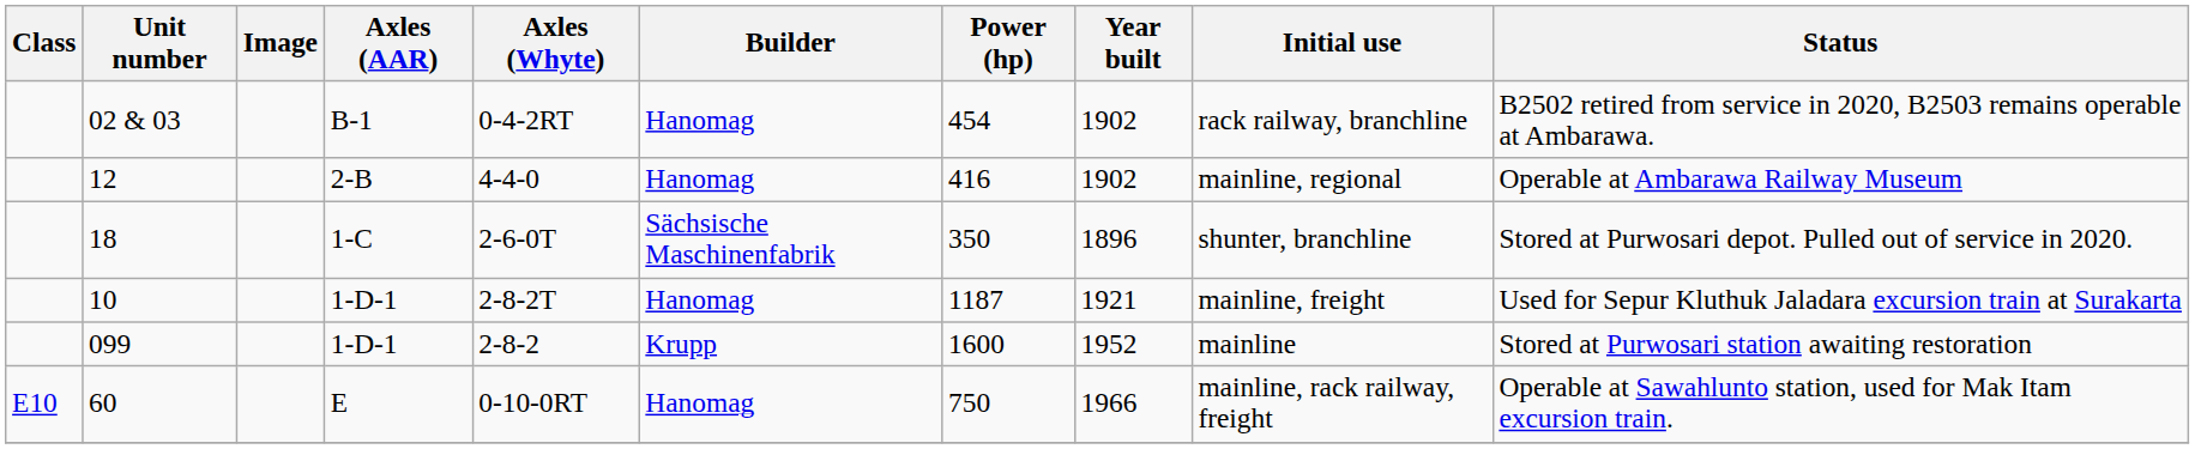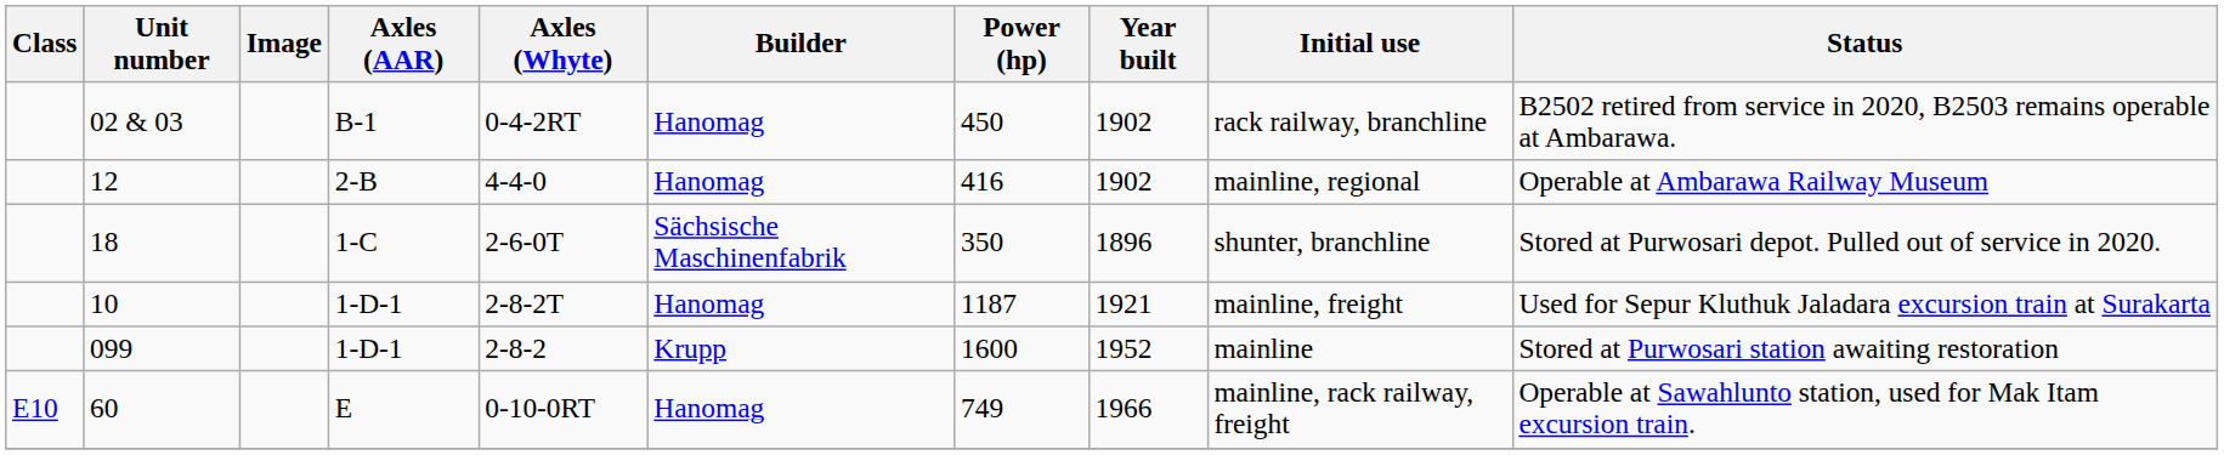 <table class="wikitable">
 <tr>
 <th>Class</th>
 <th>Unit number</th>
 <th>Image</th>
 <th>Axles (<a href='#'>AAR</a>)</th>
 <th>Axles (<a href='#'>Whyte</a>)</th>
 <th>Builder</th>
 <th>Power (hp)</th>
 <th>Year built</th>
 <th>Initial use</th>
 <th>Status</th>
 </tr>
 <tr>
 <td></td>
 <td>02 & 03</td>
 <td></td>
 <td>B-1</td>
 <td>0-4-2RT</td>
 <td> <a href='#'>Hanomag</a></td>
-<td>454</td>
+<td>450</td>
 <td>1902</td>
 <td>rack railway, branchline</td>
 <td>B2502 retired from service in 2020, B2503 remains operable at Ambarawa.</td>
 </tr>
 <tr>
 <td></td>
 <td>12</td>
 <td></td>
 <td>2-B</td>
 <td>4-4-0</td>
 <td> <a href='#'>Hanomag</a></td>
 <td>416</td>
 <td>1902</td>
 <td>mainline, regional</td>
 <td>Operable at <a href='#'>Ambarawa Railway Museum</a></td>
 </tr>
 <tr>
 <td></td>
 <td>18</td>
 <td></td>
 <td>1-C</td>
 <td>2-6-0T</td>
 <td> <a href='#'>Sächsische Maschinenfabrik</a></td>
 <td>350</td>
 <td>1896</td>
 <td>shunter, branchline</td>
 <td>Stored at Purwosari depot. Pulled out of service in 2020.</td>
 </tr>
 <tr>
 <td></td>
 <td>10</td>
 <td></td>
 <td>1-D-1</td>
 <td>2-8-2T</td>
 <td> <a href='#'>Hanomag</a></td>
 <td>1187</td>
 <td>1921</td>
 <td>mainline, freight</td>
 <td>Used for Sepur Kluthuk Jaladara <a href='#'>excursion train</a> at <a href='#'>Surakarta</a></td>
 </tr>
 <tr>
 <td></td>
 <td>099</td>
 <td></td>
 <td>1-D-1</td>
 <td>2-8-2</td>
 <td> <a href='#'>Krupp</a></td>
 <td>1600</td>
 <td>1952</td>
 <td>mainline</td>
 <td>Stored at <a href='#'>Purwosari station</a> awaiting restoration</td>
 </tr>
 <tr>
 <td><a href='#'>E10</a></td>
 <td>60</td>
 <td></td>
 <td>E</td>
 <td>0-10-0RT</td>
 <td> <a href='#'>Hanomag</a></td>
-<td>750</td>
+<td>749</td>
 <td>1966</td>
 <td>mainline, rack railway, freight</td>
 <td>Operable at <a href='#'>Sawahlunto</a> station, used for Mak Itam <a href='#'>excursion train</a>.</td>
 </tr>
 <tr>
 </tr>
 </table>
